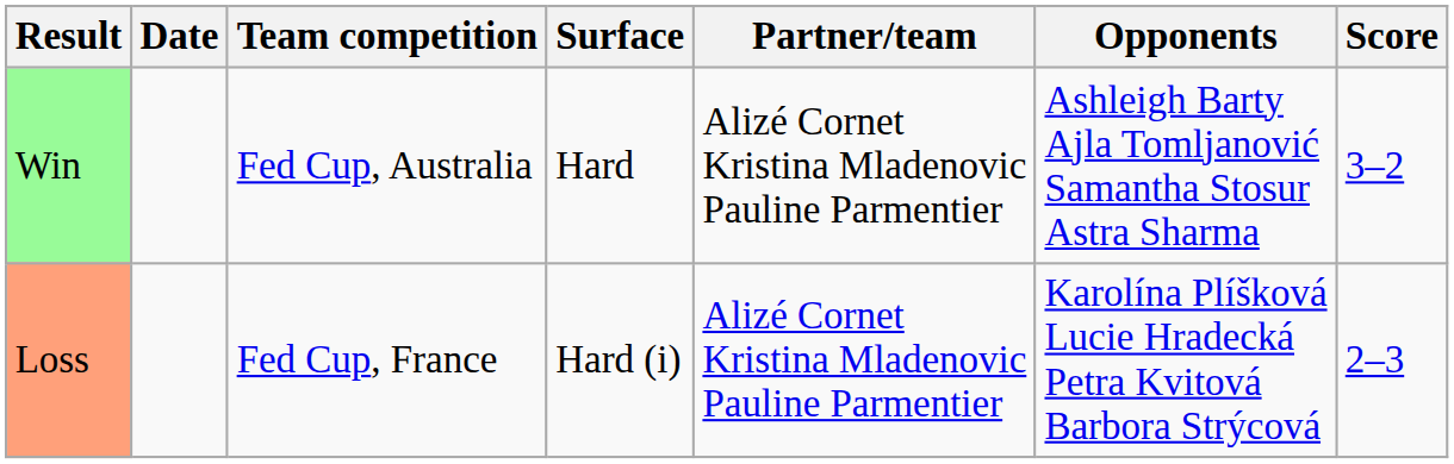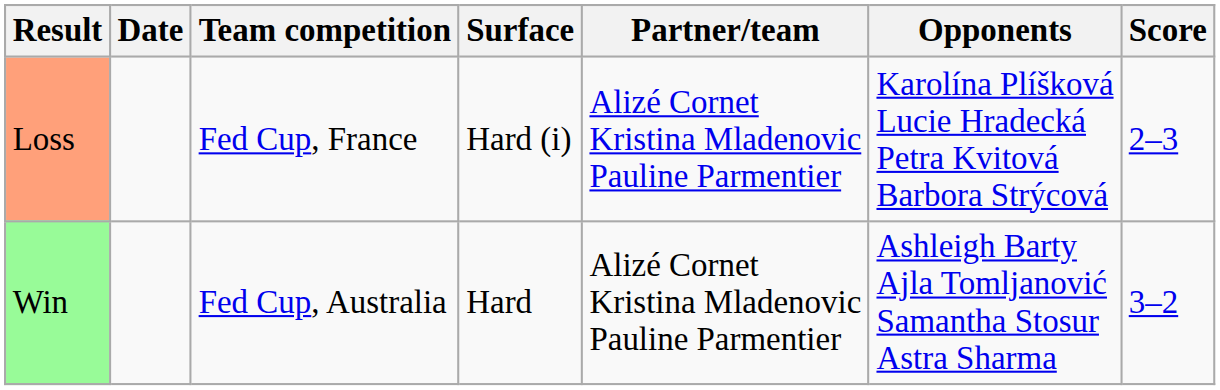 <table class="sortable wikitable">
 <tr>
 <th>Result</th>
 <th>Date</th>
 <th>Team competition</th>
 <th>Surface</th>
 <th>Partner/team</th>
 <th>Opponents</th>
 <th class="unsortable">Score</th>
 </tr>
 <tr>
+<td style="background:#ffa07a;">Loss</td>
+<td><a href='#'></a></td>
+<td><a href='#'>Fed Cup</a>, France</td>
+<td>Hard (i)</td>
+<td> <a href='#'>Alizé Cornet</a> <br>  <a href='#'>Kristina Mladenovic</a> <br>  <a href='#'>Pauline Parmentier</a></td>
+<td> <a href='#'>Karolína Plíšková</a> <br>  <a href='#'>Lucie Hradecká</a> <br>  <a href='#'>Petra Kvitová</a> <br>  <a href='#'>Barbora Strýcová</a></td>
+<td><a href='#'>2–3</a></td>
+</tr>
+<tr>
 <td bgcolor=98FB98>Win</td>
 <td><a href='#'></a></td>
 <td><a href='#'>Fed Cup</a>, Australia</td>
 <td>Hard</td>
 <td> Alizé Cornet<br> Kristina Mladenovic<br> Pauline Parmentier</td>
 <td> <a href='#'>Ashleigh Barty</a> <br>  <a href='#'>Ajla Tomljanović</a> <br>  <a href='#'>Samantha Stosur</a> <br>  <a href='#'>Astra Sharma</a></td>
 <td><a href='#'>3–2</a></td>
 </tr>
-<tr>
-<td style="background:#ffa07a;">Loss</td>
-<td><a href='#'></a></td>
-<td><a href='#'>Fed Cup</a>, France</td>
-<td>Hard (i)</td>
-<td> <a href='#'>Alizé Cornet</a> <br>  <a href='#'>Kristina Mladenovic</a> <br>  <a href='#'>Pauline Parmentier</a></td>
-<td> <a href='#'>Karolína Plíšková</a> <br>  <a href='#'>Lucie Hradecká</a> <br>  <a href='#'>Petra Kvitová</a> <br>  <a href='#'>Barbora Strýcová</a></td>
-<td><a href='#'>2–3</a></td>
-</tr>
 </table>
